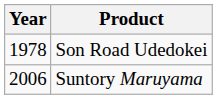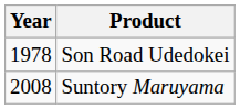 <table class="wikitable">
 <tr>
 <th>Year</th>
 <th>Product</th>
 </tr>
 <tr>
 <td>1978</td>
 <td>Son Road Udedokei</td>
 </tr>
 <tr>
-<td>2006</td>
+<td>2008</td>
 <td>Suntory <em>Maruyama</em></td>
 </tr>
 </table>
